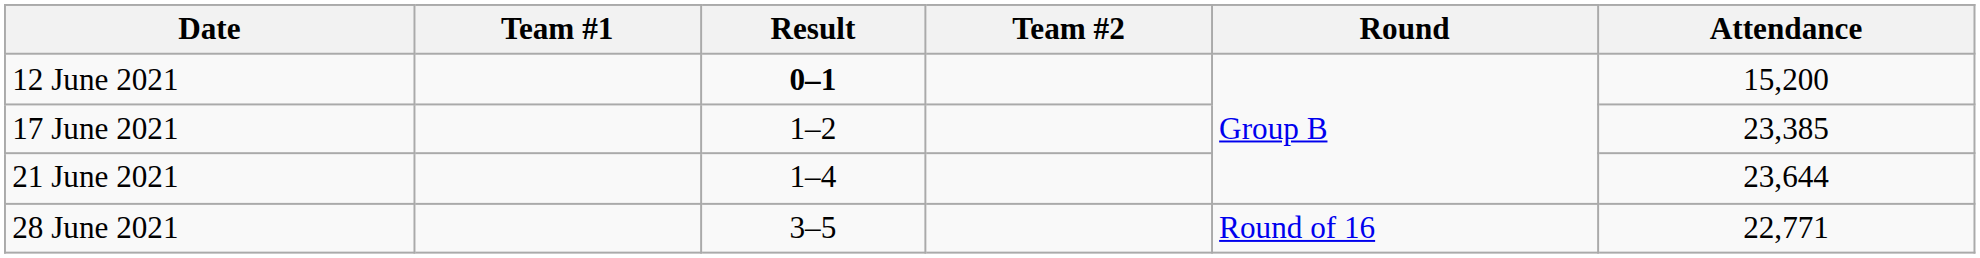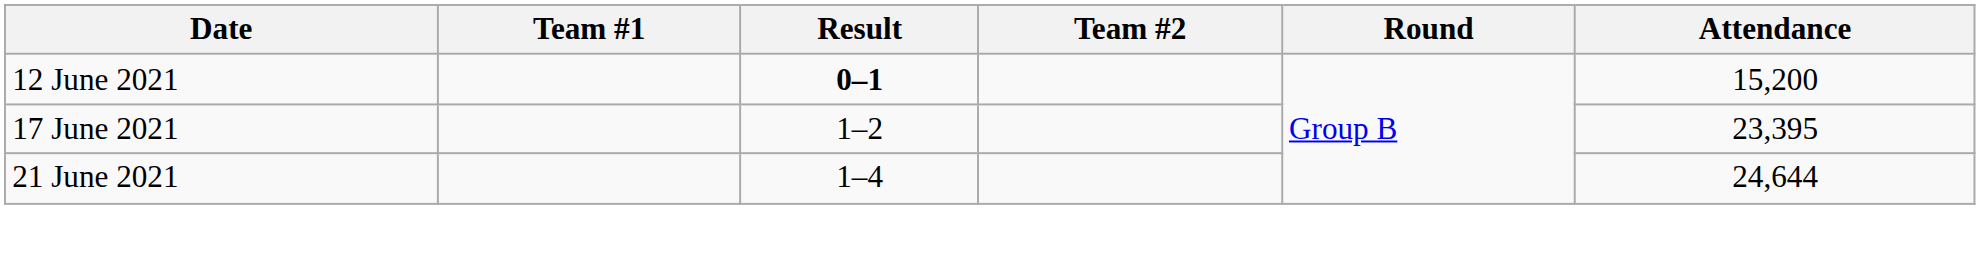 <table class="wikitable" width=80%>
 <tr>
 <th>Date</th>
 <th>Team #1</th>
 <th>Result</th>
 <th>Team #2</th>
 <th>Round</th>
 <th>Attendance</th>
 </tr>
 <tr>
 <td>12 June 2021</td>
 <td></td>
 <td style="text-align:center;"><strong>0–1</strong></td>
 <td></td>
 <td rowspan="3"><a href='#'>Group B</a></td>
 <td style="text-align:center;">15,200</td>
 </tr>
 <tr>
 <td>17 June 2021</td>
 <td></td>
 <td align=center>1–2</td>
 <td></td>
-<td style="text-align:center;">23,385</td>
+<td style="text-align:center;">23,395</td>
 </tr>
 <tr>
 <td>21 June 2021</td>
 <td></td>
 <td align=center>1–4</td>
 <td></td>
-<td style="text-align:center;">23,644</td>
-</tr>
-<tr>
-<td>28 June 2021</td>
-<td></td>
-<td align=center>3–5 </td>
-<td></td>
-<td><a href='#'>Round of 16</a></td>
-<td style="text-align:center;">22,771</td>
+<td style="text-align:center;">24,644</td>
 </tr>
 </table>
